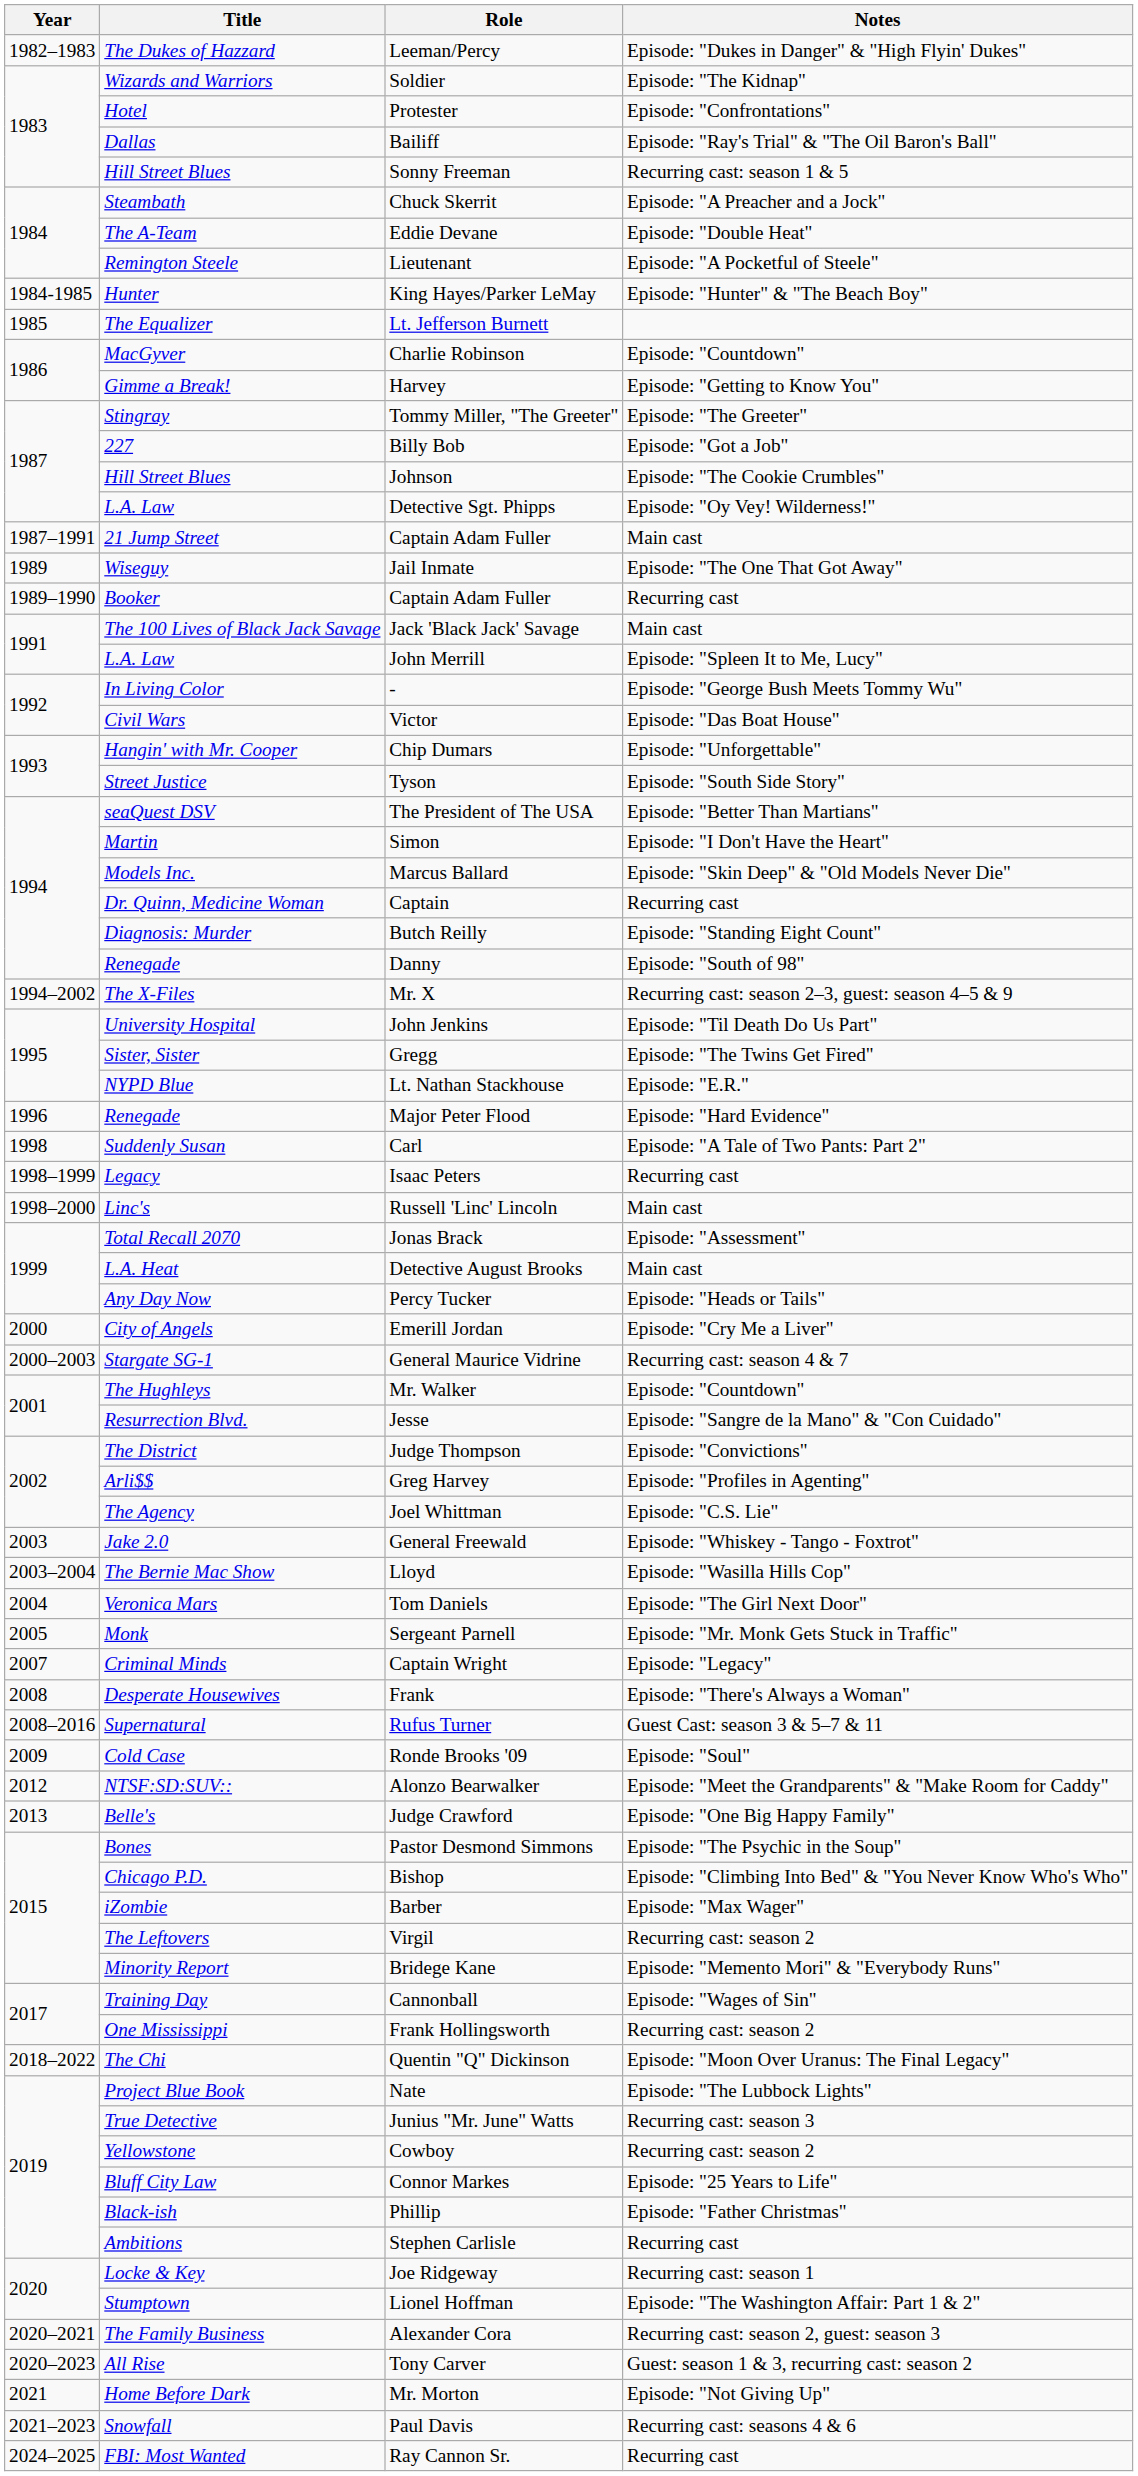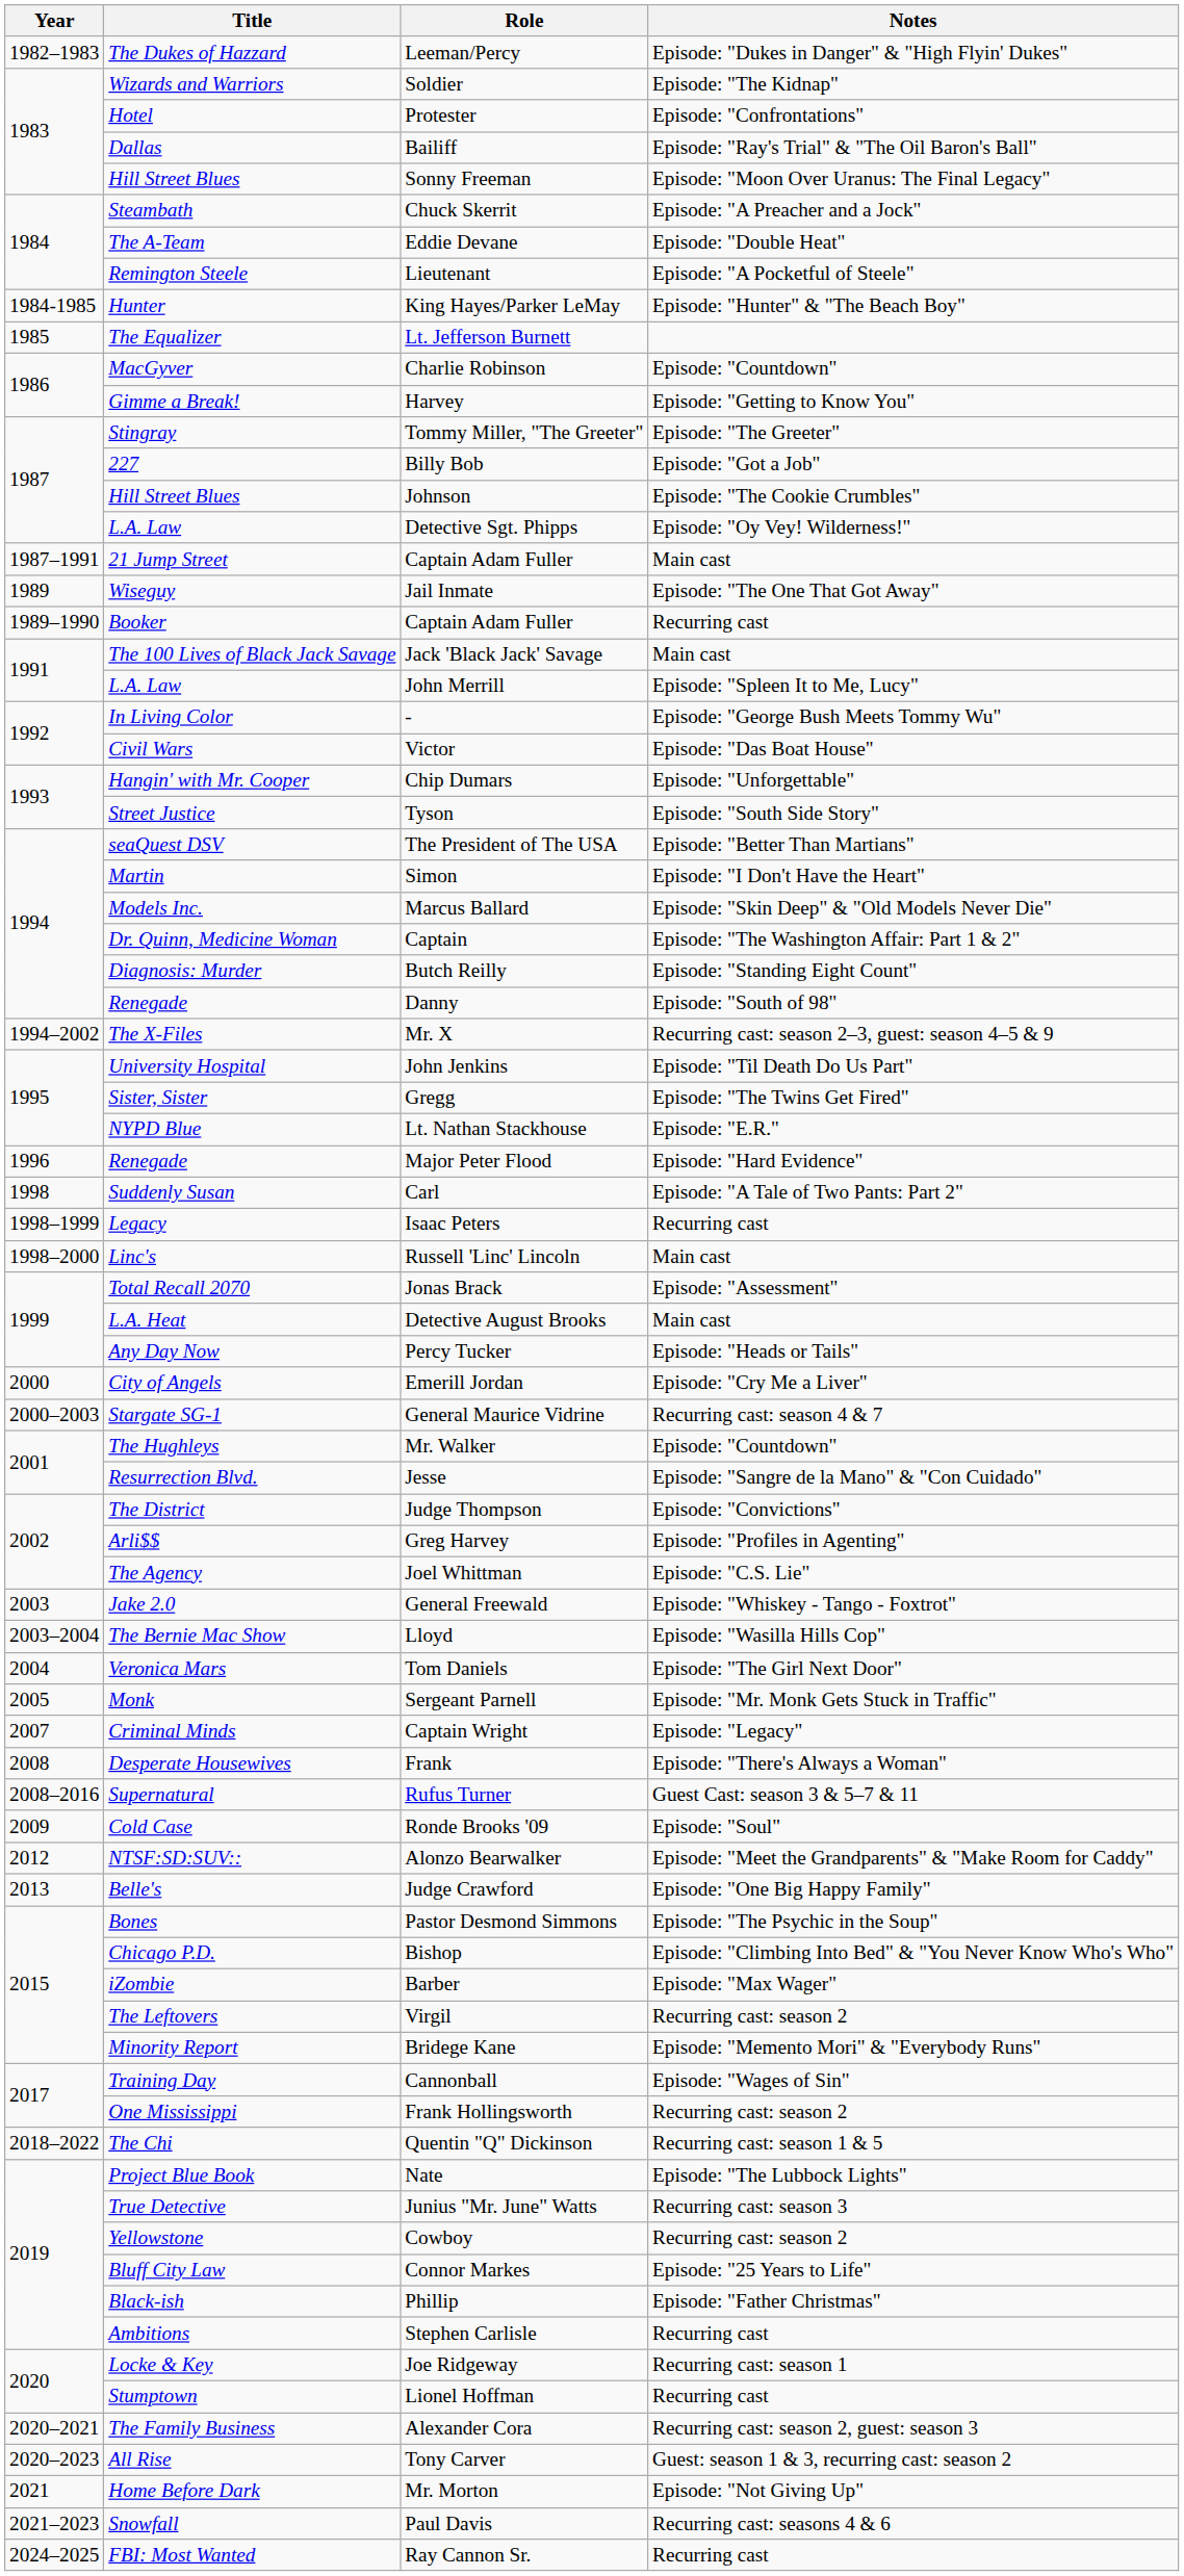 <table class="wikitable sortable">
 <tr>
 <th>Year</th>
 <th>Title</th>
 <th>Role</th>
 <th>Notes</th>
 </tr>
 <tr>
 <td>1982–1983</td>
 <td><em><a href='#'>The Dukes of Hazzard</a></em></td>
 <td>Leeman/Percy</td>
 <td>Episode: "Dukes in Danger" & "High Flyin' Dukes"</td>
 </tr>
 <tr>
 <td rowspan="4">1983</td>
 <td><em><a href='#'>Wizards and Warriors</a></em></td>
 <td>Soldier</td>
 <td>Episode: "The Kidnap"</td>
 </tr>
 <tr>
 <td><em><a href='#'>Hotel</a></em></td>
 <td>Protester</td>
 <td>Episode: "Confrontations"</td>
 </tr>
 <tr>
 <td><em><a href='#'>Dallas</a></em></td>
 <td>Bailiff</td>
 <td>Episode: "Ray's Trial" & "The Oil Baron's Ball"</td>
 </tr>
 <tr>
 <td><em><a href='#'>Hill Street Blues</a></em></td>
 <td>Sonny Freeman</td>
-<td>Recurring cast: season 1 & 5</td>
+<td>Episode: "Moon Over Uranus: The Final Legacy"</td>
 </tr>
 <tr>
 <td rowspan="3">1984</td>
 <td><em><a href='#'>Steambath</a></em></td>
 <td>Chuck Skerrit</td>
 <td>Episode: "A Preacher and a Jock"</td>
 </tr>
 <tr>
 <td><em><a href='#'>The A-Team</a></em></td>
 <td>Eddie Devane</td>
 <td>Episode: "Double Heat"</td>
 </tr>
 <tr>
 <td><em><a href='#'>Remington Steele</a></em></td>
 <td>Lieutenant</td>
 <td>Episode: "A Pocketful of Steele"</td>
 </tr>
 <tr>
 <td>1984-1985</td>
 <td><em><a href='#'>Hunter</a></em></td>
 <td>King Hayes/Parker LeMay</td>
 <td>Episode: "Hunter" & "The Beach Boy"</td>
 </tr>
 <tr>
 <td>1985</td>
 <td><em><a href='#'>The Equalizer</a></em></td>
 <td><a href='#'>Lt. Jefferson Burnett</a></td>
 <td></td>
 </tr>
 <tr>
 <td rowspan="2">1986</td>
 <td><em><a href='#'>MacGyver</a></em></td>
 <td>Charlie Robinson</td>
 <td>Episode: "Countdown"</td>
 </tr>
 <tr>
 <td><em><a href='#'>Gimme a Break!</a></em></td>
 <td>Harvey</td>
 <td>Episode: "Getting to Know You"</td>
 </tr>
 <tr>
 <td rowspan="4">1987</td>
 <td><em><a href='#'>Stingray</a></em></td>
 <td>Tommy Miller, "The Greeter"</td>
 <td>Episode: "The Greeter"</td>
 </tr>
 <tr>
 <td><em><a href='#'>227</a></em></td>
 <td>Billy Bob</td>
 <td>Episode: "Got a Job"</td>
 </tr>
 <tr>
 <td><em><a href='#'>Hill Street Blues</a></em></td>
 <td>Johnson</td>
 <td>Episode: "The Cookie Crumbles"</td>
 </tr>
 <tr>
 <td><em><a href='#'>L.A. Law</a></em></td>
 <td>Detective Sgt. Phipps</td>
 <td>Episode: "Oy Vey! Wilderness!"</td>
 </tr>
 <tr>
 <td>1987–1991</td>
 <td><em><a href='#'>21 Jump Street</a></em></td>
 <td>Captain Adam Fuller</td>
 <td>Main cast</td>
 </tr>
 <tr>
 <td>1989</td>
 <td><em><a href='#'>Wiseguy</a></em></td>
 <td>Jail Inmate</td>
 <td>Episode: "The One That Got Away"</td>
 </tr>
 <tr>
 <td>1989–1990</td>
 <td><em><a href='#'>Booker</a></em></td>
 <td>Captain Adam Fuller</td>
 <td>Recurring cast</td>
 </tr>
 <tr>
 <td rowspan="2">1991</td>
 <td><em><a href='#'>The 100 Lives of Black Jack Savage</a></em></td>
 <td>Jack 'Black Jack' Savage</td>
 <td>Main cast</td>
 </tr>
 <tr>
 <td><em><a href='#'>L.A. Law</a></em></td>
 <td>John Merrill</td>
 <td>Episode: "Spleen It to Me, Lucy"</td>
 </tr>
 <tr>
 <td rowspan="2">1992</td>
 <td><em><a href='#'>In Living Color</a></em></td>
 <td>-</td>
 <td>Episode: "George Bush Meets Tommy Wu"</td>
 </tr>
 <tr>
 <td><em><a href='#'>Civil Wars</a></em></td>
 <td>Victor</td>
 <td>Episode: "Das Boat House"</td>
 </tr>
 <tr>
 <td rowspan="2">1993</td>
 <td><em><a href='#'>Hangin' with Mr. Cooper</a></em></td>
 <td>Chip Dumars</td>
 <td>Episode: "Unforgettable"</td>
 </tr>
 <tr>
 <td><em><a href='#'>Street Justice</a></em></td>
 <td>Tyson</td>
 <td>Episode: "South Side Story"</td>
 </tr>
 <tr>
 <td rowspan="6">1994</td>
 <td><em><a href='#'>seaQuest DSV</a></em></td>
 <td>The President of The USA</td>
 <td>Episode: "Better Than Martians"</td>
 </tr>
 <tr>
 <td><em><a href='#'>Martin</a></em></td>
 <td>Simon</td>
 <td>Episode: "I Don't Have the Heart"</td>
 </tr>
 <tr>
 <td><em><a href='#'>Models Inc.</a></em></td>
 <td>Marcus Ballard</td>
 <td>Episode: "Skin Deep" & "Old Models Never Die"</td>
 </tr>
 <tr>
 <td><em><a href='#'>Dr. Quinn, Medicine Woman</a></em></td>
 <td>Captain</td>
-<td>Recurring cast</td>
+<td>Episode: "The Washington Affair: Part 1 & 2"</td>
 </tr>
 <tr>
 <td><em><a href='#'>Diagnosis: Murder</a></em></td>
 <td>Butch Reilly</td>
 <td>Episode: "Standing Eight Count"</td>
 </tr>
 <tr>
 <td><em><a href='#'>Renegade</a></em></td>
 <td>Danny</td>
 <td>Episode: "South of 98"</td>
 </tr>
 <tr>
 <td>1994–2002</td>
 <td><em><a href='#'>The X-Files</a></em></td>
 <td>Mr. X</td>
 <td>Recurring cast: season 2–3, guest: season 4–5 & 9</td>
 </tr>
 <tr>
 <td rowspan="3">1995</td>
 <td><em><a href='#'>University Hospital</a></em></td>
 <td>John Jenkins</td>
 <td>Episode: "Til Death Do Us Part"</td>
 </tr>
 <tr>
 <td><em><a href='#'>Sister, Sister</a></em></td>
 <td>Gregg</td>
 <td>Episode: "The Twins Get Fired"</td>
 </tr>
 <tr>
 <td><em><a href='#'>NYPD Blue</a></em></td>
 <td>Lt. Nathan Stackhouse</td>
 <td>Episode: "E.R."</td>
 </tr>
 <tr>
 <td>1996</td>
 <td><em><a href='#'>Renegade</a></em></td>
 <td>Major Peter Flood</td>
 <td>Episode: "Hard Evidence"</td>
 </tr>
 <tr>
 <td>1998</td>
 <td><em><a href='#'>Suddenly Susan</a></em></td>
 <td>Carl</td>
 <td>Episode: "A Tale of Two Pants: Part 2"</td>
 </tr>
 <tr>
 <td>1998–1999</td>
 <td><em><a href='#'>Legacy</a></em></td>
 <td>Isaac Peters</td>
 <td>Recurring cast</td>
 </tr>
 <tr>
 <td>1998–2000</td>
 <td><em><a href='#'>Linc's</a></em></td>
 <td>Russell 'Linc' Lincoln</td>
 <td>Main cast</td>
 </tr>
 <tr>
 <td rowspan="3">1999</td>
 <td><em><a href='#'>Total Recall 2070</a></em></td>
 <td>Jonas Brack</td>
 <td>Episode: "Assessment"</td>
 </tr>
 <tr>
 <td><em><a href='#'>L.A. Heat</a></em></td>
 <td>Detective August Brooks</td>
 <td>Main cast</td>
 </tr>
 <tr>
 <td><em><a href='#'>Any Day Now</a></em></td>
 <td>Percy Tucker</td>
 <td>Episode: "Heads or Tails"</td>
 </tr>
 <tr>
 <td>2000</td>
 <td><em><a href='#'>City of Angels</a></em></td>
 <td>Emerill Jordan</td>
 <td>Episode: "Cry Me a Liver"</td>
 </tr>
 <tr>
 <td>2000–2003</td>
 <td><em><a href='#'>Stargate SG-1</a></em></td>
 <td>General Maurice Vidrine</td>
 <td>Recurring cast: season 4 & 7</td>
 </tr>
 <tr>
 <td rowspan="2">2001</td>
 <td><em><a href='#'>The Hughleys</a></em></td>
 <td>Mr. Walker</td>
 <td>Episode: "Countdown"</td>
 </tr>
 <tr>
 <td><em><a href='#'>Resurrection Blvd.</a></em></td>
 <td>Jesse</td>
 <td>Episode: "Sangre de la Mano" & "Con Cuidado"</td>
 </tr>
 <tr>
 <td rowspan="3">2002</td>
 <td><em><a href='#'>The District</a></em></td>
 <td>Judge Thompson</td>
 <td>Episode: "Convictions"</td>
 </tr>
 <tr>
 <td><em><a href='#'>Arli$$</a></em></td>
 <td>Greg Harvey</td>
 <td>Episode: "Profiles in Agenting"</td>
 </tr>
 <tr>
 <td><em><a href='#'>The Agency</a></em></td>
 <td>Joel Whittman</td>
 <td>Episode: "C.S. Lie"</td>
 </tr>
 <tr>
 <td>2003</td>
 <td><em><a href='#'>Jake 2.0</a></em></td>
 <td>General Freewald</td>
 <td>Episode: "Whiskey - Tango - Foxtrot"</td>
 </tr>
 <tr>
 <td>2003–2004</td>
 <td><em><a href='#'>The Bernie Mac Show</a></em></td>
 <td>Lloyd</td>
 <td>Episode: "Wasilla Hills Cop"</td>
 </tr>
 <tr>
 <td>2004</td>
 <td><em><a href='#'>Veronica Mars</a></em></td>
 <td>Tom Daniels</td>
 <td>Episode: "The Girl Next Door"</td>
 </tr>
 <tr>
 <td>2005</td>
 <td><em><a href='#'>Monk</a></em></td>
 <td>Sergeant Parnell</td>
 <td>Episode: "Mr. Monk Gets Stuck in Traffic"</td>
 </tr>
 <tr>
 <td>2007</td>
 <td><em><a href='#'>Criminal Minds</a></em></td>
 <td>Captain Wright</td>
 <td>Episode: "Legacy"</td>
 </tr>
 <tr>
 <td>2008</td>
 <td><em><a href='#'>Desperate Housewives</a></em></td>
 <td>Frank</td>
 <td>Episode: "There's Always a Woman"</td>
 </tr>
 <tr>
 <td>2008–2016</td>
 <td><em><a href='#'>Supernatural</a></em></td>
 <td><a href='#'>Rufus Turner</a></td>
 <td>Guest Cast: season 3 & 5–7 & 11</td>
 </tr>
 <tr>
 <td>2009</td>
 <td><em><a href='#'>Cold Case</a></em></td>
 <td>Ronde Brooks '09</td>
 <td>Episode: "Soul"</td>
 </tr>
 <tr>
 <td>2012</td>
 <td><em><a href='#'>NTSF:SD:SUV::</a></em></td>
 <td>Alonzo Bearwalker</td>
 <td>Episode: "Meet the Grandparents" & "Make Room for Caddy"</td>
 </tr>
 <tr>
 <td>2013</td>
 <td><em><a href='#'>Belle's</a></em></td>
 <td>Judge Crawford</td>
 <td>Episode: "One Big Happy Family"</td>
 </tr>
 <tr>
 <td rowspan="5">2015</td>
 <td><em><a href='#'>Bones</a></em></td>
 <td>Pastor Desmond Simmons</td>
 <td>Episode: "The Psychic in the Soup"</td>
 </tr>
 <tr>
 <td><em><a href='#'>Chicago P.D.</a></em></td>
 <td>Bishop</td>
 <td>Episode: "Climbing Into Bed" & "You Never Know Who's Who"</td>
 </tr>
 <tr>
 <td><em><a href='#'>iZombie</a></em></td>
 <td>Barber</td>
 <td>Episode: "Max Wager"</td>
 </tr>
 <tr>
 <td><em><a href='#'>The Leftovers</a></em></td>
 <td>Virgil</td>
 <td>Recurring cast: season 2</td>
 </tr>
 <tr>
 <td><em><a href='#'>Minority Report</a></em></td>
 <td>Bridege Kane</td>
 <td>Episode: "Memento Mori" & "Everybody Runs"</td>
 </tr>
 <tr>
 <td rowspan="2">2017</td>
 <td><em><a href='#'>Training Day</a></em></td>
 <td>Cannonball</td>
 <td>Episode: "Wages of Sin"</td>
 </tr>
 <tr>
 <td><em><a href='#'>One Mississippi</a></em></td>
 <td>Frank Hollingsworth</td>
 <td>Recurring cast: season 2</td>
 </tr>
 <tr>
 <td>2018–2022</td>
 <td><em><a href='#'>The Chi</a></em></td>
 <td>Quentin "Q" Dickinson</td>
-<td>Episode: "Moon Over Uranus: The Final Legacy"</td>
+<td>Recurring cast: season 1 & 5</td>
 </tr>
 <tr>
 <td rowspan="6">2019</td>
 <td><em><a href='#'>Project Blue Book</a></em></td>
 <td>Nate</td>
 <td>Episode: "The Lubbock Lights"</td>
 </tr>
 <tr>
 <td><em><a href='#'>True Detective</a></em></td>
 <td>Junius "Mr. June" Watts</td>
 <td>Recurring cast: season 3</td>
 </tr>
 <tr>
 <td><em><a href='#'>Yellowstone</a></em></td>
 <td>Cowboy</td>
 <td>Recurring cast: season 2</td>
 </tr>
 <tr>
 <td><em><a href='#'>Bluff City Law</a></em></td>
 <td>Connor Markes</td>
 <td>Episode: "25 Years to Life"</td>
 </tr>
 <tr>
 <td><em><a href='#'>Black-ish</a></em></td>
 <td>Phillip</td>
 <td>Episode: "Father Christmas"</td>
 </tr>
 <tr>
 <td><em><a href='#'>Ambitions</a></em></td>
 <td>Stephen Carlisle</td>
 <td>Recurring cast</td>
 </tr>
 <tr>
 <td rowspan="2">2020</td>
 <td><em><a href='#'>Locke & Key</a></em></td>
 <td>Joe Ridgeway</td>
 <td>Recurring cast: season 1</td>
 </tr>
 <tr>
 <td><em><a href='#'>Stumptown</a></em></td>
 <td>Lionel Hoffman</td>
-<td>Episode: "The Washington Affair: Part 1 & 2"</td>
+<td>Recurring cast</td>
 </tr>
 <tr>
 <td>2020–2021</td>
 <td><em><a href='#'>The Family Business</a></em></td>
 <td>Alexander Cora</td>
 <td>Recurring cast: season 2, guest: season 3</td>
 </tr>
 <tr>
 <td>2020–2023</td>
 <td><em><a href='#'>All Rise</a></em></td>
 <td>Tony Carver</td>
 <td>Guest: season 1 & 3, recurring cast: season 2</td>
 </tr>
 <tr>
 <td>2021</td>
 <td><em><a href='#'>Home Before Dark</a></em></td>
 <td>Mr. Morton</td>
 <td>Episode: "Not Giving Up"</td>
 </tr>
 <tr>
 <td>2021–2023</td>
 <td><em><a href='#'>Snowfall</a></em></td>
 <td>Paul Davis</td>
 <td>Recurring cast: seasons 4 & 6</td>
 </tr>
 <tr>
 <td>2024–2025</td>
 <td><em><a href='#'>FBI: Most Wanted</a></em></td>
 <td>Ray Cannon Sr.</td>
 <td>Recurring cast</td>
 </tr>
 </table>
